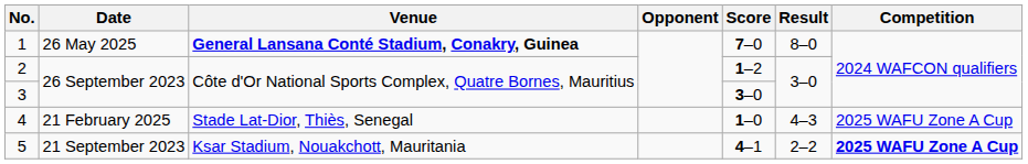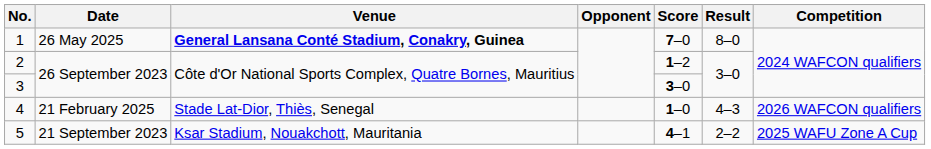 <table class="wikitable sortable" style="font-size:90%;">
 <tr>
 <th scope="col">No.</th>
 <th scope="col">Date</th>
 <th scope="col">Venue</th>
 <th scope="col">Opponent</th>
 <th scope="col">Score</th>
 <th scope="col">Result</th>
 <th scope="col">Competition</th>
 </tr>
 <tr>
 <td align="center">1</td>
 <td>26 May 2025</td>
 <td><strong><a href='#'>General Lansana Conté Stadium</a>, <a href='#'>Conakry</a>, Guinea</strong></td>
 <td rowspan=3></td>
 <td align="center"><strong>7</strong>–0</td>
 <td align="center">8–0</td>
 <td rowspan=3><a href='#'>2024 WAFCON qualifiers</a></td>
 </tr>
 <tr>
 <td align="center">2</td>
 <td rowspan=2>26 September 2023</td>
 <td rowspan=2>Côte d'Or National Sports Complex, <a href='#'>Quatre Bornes</a>, Mauritius</td>
 <td align="center"><strong>1</strong>–2</td>
 <td align="center" rowspan=2>3–0</td>
 </tr>
 <tr>
 <td align="center">3</td>
 <td align="center"><strong>3</strong>–0</td>
 </tr>
 <tr>
 <td align="center">4</td>
 <td>21 February 2025</td>
 <td><a href='#'>Stade Lat-Dior</a>, <a href='#'>Thiès</a>, Senegal</td>
 <td></td>
 <td align="center"><strong>1</strong>–0</td>
 <td align="center">4–3</td>
-<td><a href='#'>2025 WAFU Zone A Cup</a></td>
+<td><a href='#'>2026 WAFCON qualifiers</a></td>
 </tr>
 <tr>
 <td align="center">5</td>
 <td>21 September 2023</td>
 <td><a href='#'>Ksar Stadium</a>, <a href='#'>Nouakchott</a>, Mauritania</td>
 <td></td>
 <td align="center"><strong>4</strong>–1</td>
 <td align="center">2–2</td>
-<td><strong><a href='#'>2025 WAFU Zone A Cup</a></strong></td>
+<td><a href='#'>2025 WAFU Zone A Cup</a></td>
 </tr>
 </table>
